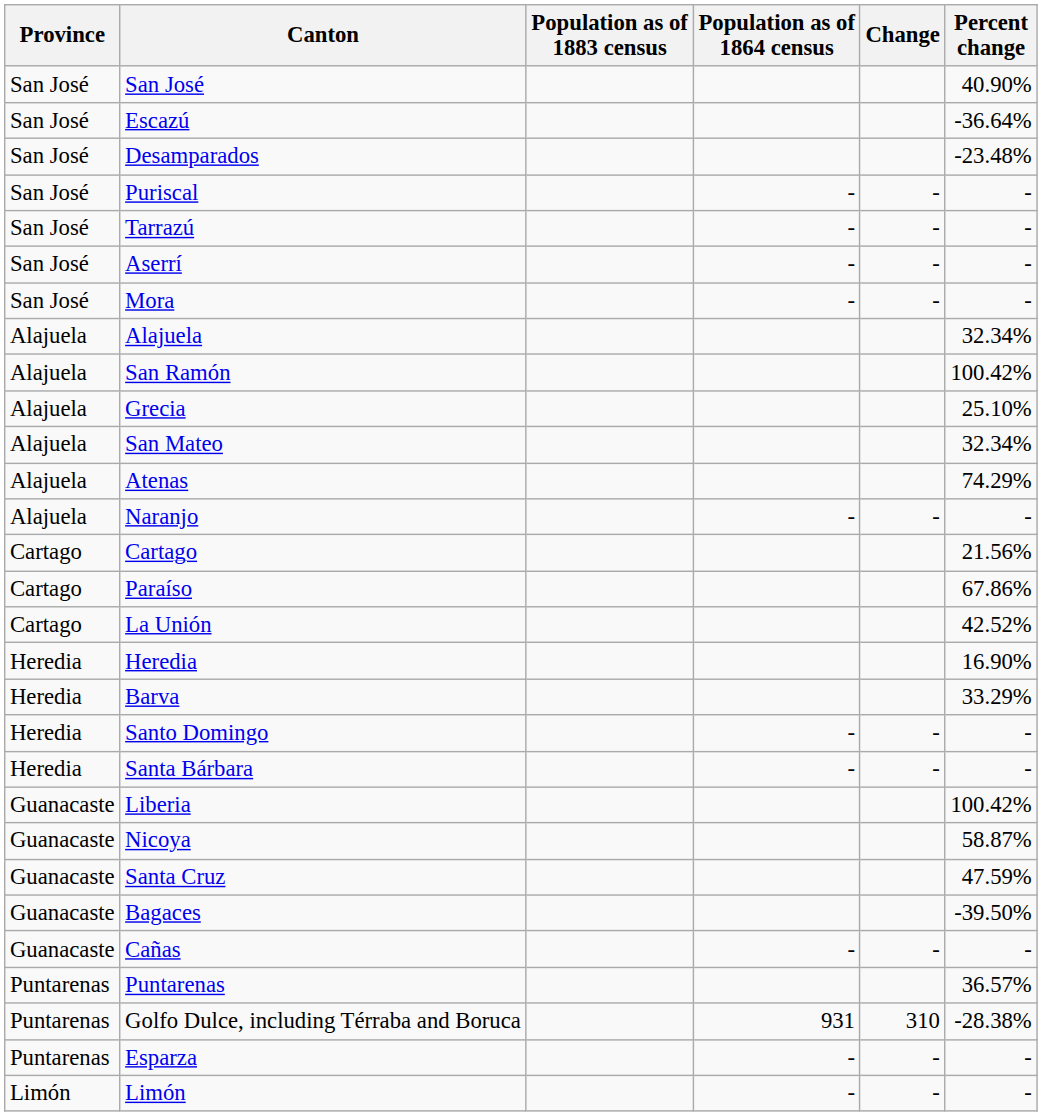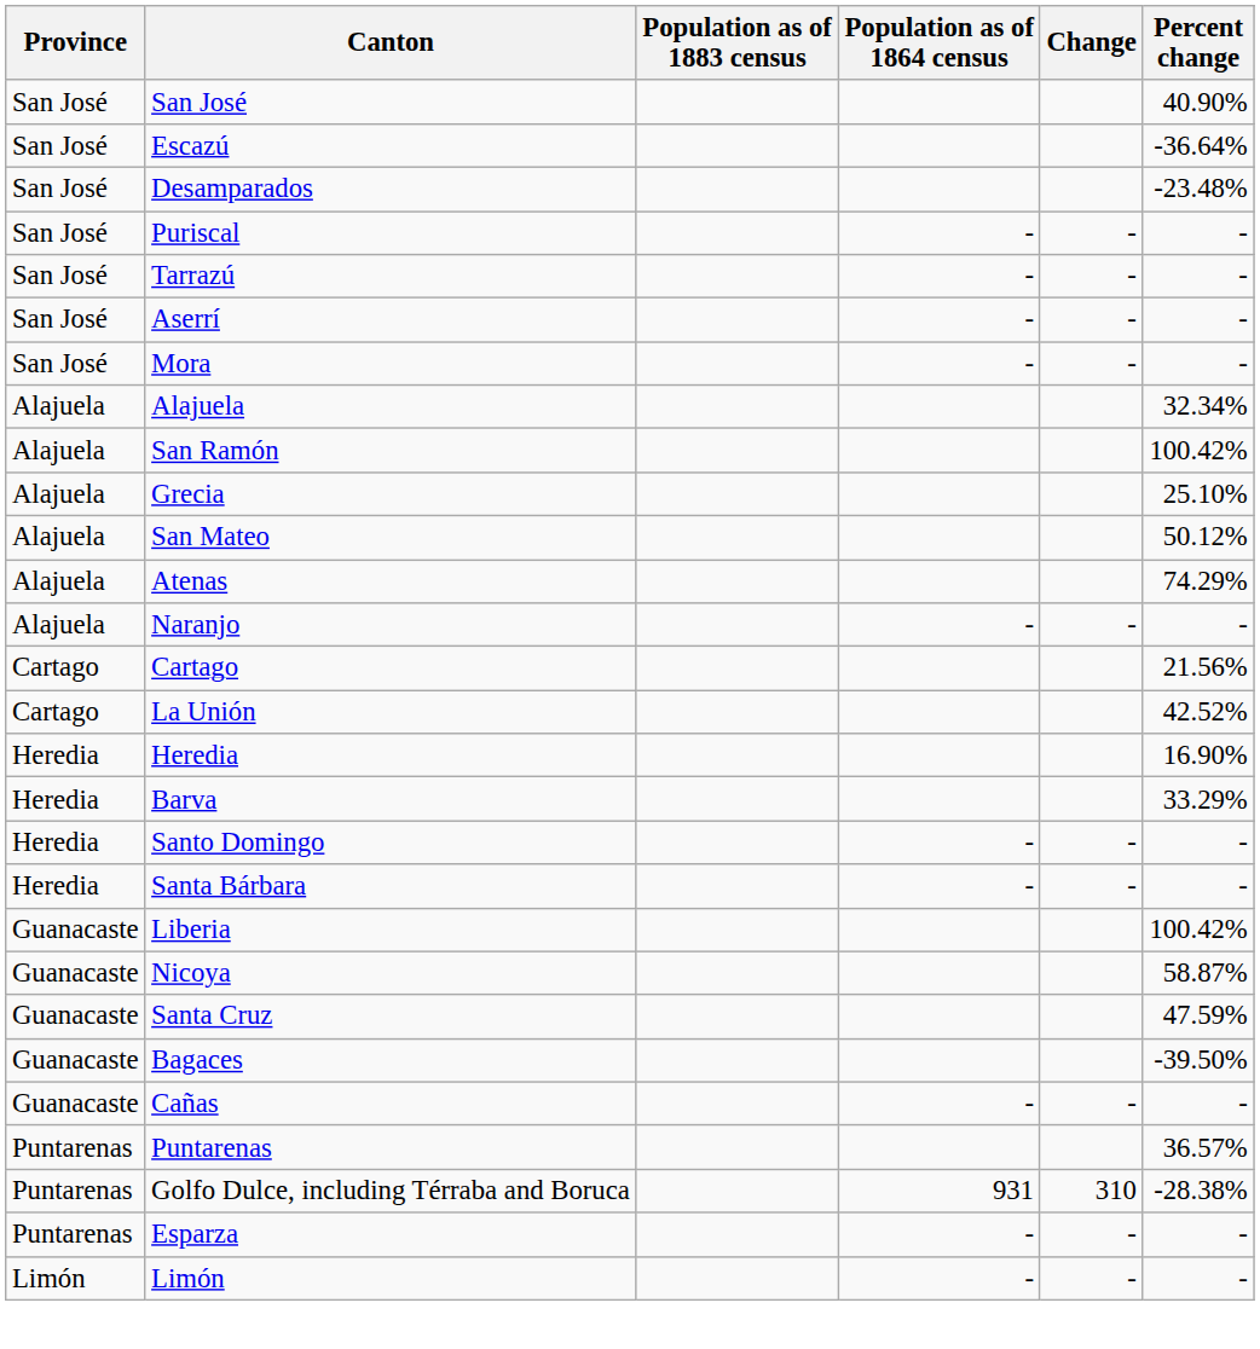 <table class="wikitable sortable" style="text-align: right;">
 <tr>
 <th>Province</th>
 <th>Canton</th>
 <th>Population as of<br>1883 census</th>
 <th>Population as of<br>1864 census</th>
 <th>Change</th>
 <th>Percent<br>change</th>
 </tr>
 <tr>
 <td style="text-align: left;">San José</td>
 <td style="text-align: left;"><a href='#'>San José</a></td>
 <td></td>
 <td></td>
 <td> </td>
 <td>40.90% </td>
 </tr>
 <tr>
 <td style="text-align: left;">San José</td>
 <td style="text-align: left;"><a href='#'>Escazú</a></td>
 <td></td>
 <td></td>
 <td> </td>
 <td>-36.64% </td>
 </tr>
 <tr>
 <td style="text-align: left;">San José</td>
 <td style="text-align: left;"><a href='#'>Desamparados</a></td>
 <td></td>
 <td></td>
 <td> </td>
 <td>-23.48% </td>
 </tr>
 <tr>
 <td style="text-align: left;">San José</td>
 <td style="text-align: left;"><a href='#'>Puriscal</a></td>
 <td></td>
 <td>-</td>
 <td>-</td>
 <td>-</td>
 </tr>
 <tr>
 <td style="text-align: left;">San José</td>
 <td style="text-align: left;"><a href='#'>Tarrazú</a></td>
 <td></td>
 <td>-</td>
 <td>-</td>
 <td>-</td>
 </tr>
 <tr>
 <td style="text-align: left;">San José</td>
 <td style="text-align: left;"><a href='#'>Aserrí</a></td>
 <td></td>
 <td>-</td>
 <td>-</td>
 <td>-</td>
 </tr>
 <tr>
 <td style="text-align: left;">San José</td>
 <td style="text-align: left;"><a href='#'>Mora</a></td>
 <td></td>
 <td>-</td>
 <td>-</td>
 <td>-</td>
 </tr>
 <tr>
 <td style="text-align: left;">Alajuela</td>
 <td style="text-align: left;"><a href='#'>Alajuela</a></td>
 <td></td>
 <td></td>
 <td> </td>
 <td>32.34% </td>
 </tr>
 <tr>
 <td style="text-align: left;">Alajuela</td>
 <td style="text-align: left;"><a href='#'>San Ramón</a></td>
 <td></td>
 <td></td>
 <td> </td>
 <td>100.42% </td>
 </tr>
 <tr>
 <td style="text-align: left;">Alajuela</td>
 <td style="text-align: left;"><a href='#'>Grecia</a></td>
 <td></td>
 <td></td>
 <td> </td>
 <td>25.10% </td>
 </tr>
 <tr>
 <td style="text-align: left;">Alajuela</td>
 <td style="text-align: left;"><a href='#'>San Mateo</a></td>
 <td></td>
 <td></td>
 <td> </td>
-<td>32.34% </td>
+<td>50.12% </td>
 </tr>
 <tr>
 <td style="text-align: left;">Alajuela</td>
 <td style="text-align: left;"><a href='#'>Atenas</a></td>
 <td></td>
 <td></td>
 <td> </td>
 <td>74.29% </td>
 </tr>
 <tr>
 <td style="text-align: left;">Alajuela</td>
 <td style="text-align: left;"><a href='#'>Naranjo</a></td>
 <td></td>
 <td>-</td>
 <td>-</td>
 <td>-</td>
 </tr>
 <tr>
 <td style="text-align: left;">Cartago</td>
 <td style="text-align: left;"><a href='#'>Cartago</a></td>
 <td></td>
 <td></td>
 <td> </td>
 <td>21.56% </td>
-</tr>
-<tr>
-<td style="text-align: left;">Cartago</td>
-<td style="text-align: left;"><a href='#'>Paraíso</a></td>
-<td></td>
-<td></td>
-<td> </td>
-<td>67.86% </td>
 </tr>
 <tr>
 <td style="text-align: left;">Cartago</td>
 <td style="text-align: left;"><a href='#'>La Unión</a></td>
 <td></td>
 <td></td>
 <td> </td>
 <td>42.52% </td>
 </tr>
 <tr>
 <td style="text-align: left;">Heredia</td>
 <td style="text-align: left;"><a href='#'>Heredia</a></td>
 <td></td>
 <td></td>
 <td> </td>
 <td>16.90% </td>
 </tr>
 <tr>
 <td style="text-align: left;">Heredia</td>
 <td style="text-align: left;"><a href='#'>Barva</a></td>
 <td></td>
 <td></td>
 <td> </td>
 <td>33.29% </td>
 </tr>
 <tr>
 <td style="text-align: left;">Heredia</td>
 <td style="text-align: left;"><a href='#'>Santo Domingo</a></td>
 <td></td>
 <td>-</td>
 <td>-</td>
 <td>-</td>
 </tr>
 <tr>
 <td style="text-align: left;">Heredia</td>
 <td style="text-align: left;"><a href='#'>Santa Bárbara</a></td>
 <td></td>
 <td>-</td>
 <td>-</td>
 <td>-</td>
 </tr>
 <tr>
 <td style="text-align: left;">Guanacaste</td>
 <td style="text-align: left;"><a href='#'>Liberia</a></td>
 <td></td>
 <td></td>
 <td> </td>
 <td>100.42% </td>
 </tr>
 <tr>
 <td style="text-align: left;">Guanacaste</td>
 <td style="text-align: left;"><a href='#'>Nicoya</a></td>
 <td></td>
 <td></td>
 <td> </td>
 <td>58.87% </td>
 </tr>
 <tr>
 <td style="text-align: left;">Guanacaste</td>
 <td style="text-align: left;"><a href='#'>Santa Cruz</a></td>
 <td></td>
 <td></td>
 <td> </td>
 <td>47.59% </td>
 </tr>
 <tr>
 <td style="text-align: left;">Guanacaste</td>
 <td style="text-align: left;"><a href='#'>Bagaces</a></td>
 <td></td>
 <td></td>
 <td> </td>
 <td>-39.50% </td>
 </tr>
 <tr>
 <td style="text-align: left;">Guanacaste</td>
 <td style="text-align: left;"><a href='#'>Cañas</a></td>
 <td></td>
 <td>-</td>
 <td>-</td>
 <td>-</td>
 </tr>
 <tr>
 <td style="text-align: left;">Puntarenas</td>
 <td style="text-align: left;"><a href='#'>Puntarenas</a></td>
 <td></td>
 <td></td>
 <td> </td>
 <td>36.57% </td>
 </tr>
 <tr>
 <td style="text-align: left;">Puntarenas</td>
 <td style="text-align: left;">Golfo Dulce, including Térraba and Boruca</td>
 <td></td>
 <td>931</td>
 <td>310 </td>
 <td>-28.38% </td>
 </tr>
 <tr>
 <td style="text-align: left;">Puntarenas</td>
 <td style="text-align: left;"><a href='#'>Esparza</a></td>
 <td></td>
 <td>-</td>
 <td>-</td>
 <td>-</td>
 </tr>
 <tr>
 <td style="text-align: left;">Limón</td>
 <td style="text-align: left;"><a href='#'>Limón</a></td>
 <td></td>
 <td>-</td>
 <td>-</td>
 <td>-</td>
 </tr>
 </table>
